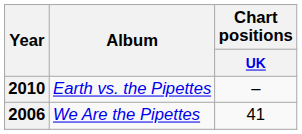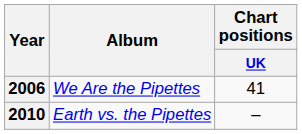 <table class="wikitable plainrowheaders">
 <tr>
 <th scope="col" rowspan="2">Year</th>
 <th scope="col" rowspan="2">Album</th>
 <th scope="col">Chart positions</th>
 </tr>
 <tr>
 <th style="width:40px;"><small><a href='#'>UK</a></small></th>
 </tr>
 <tr>
+<th scope="row">2006</th>
+<td><em><a href='#'>We Are the Pipettes</a></em></td>
+<td style="text-align:center;">41</td>
+</tr>
+<tr>
 <th scope="row">2010</th>
 <td><em><a href='#'>Earth vs. the Pipettes</a></em></td>
 <td style="text-align:center;">–</td>
 </tr>
-<tr>
-<th scope="row">2006</th>
-<td><em><a href='#'>We Are the Pipettes</a></em></td>
-<td style="text-align:center;">41</td>
-</tr>
 </table>
